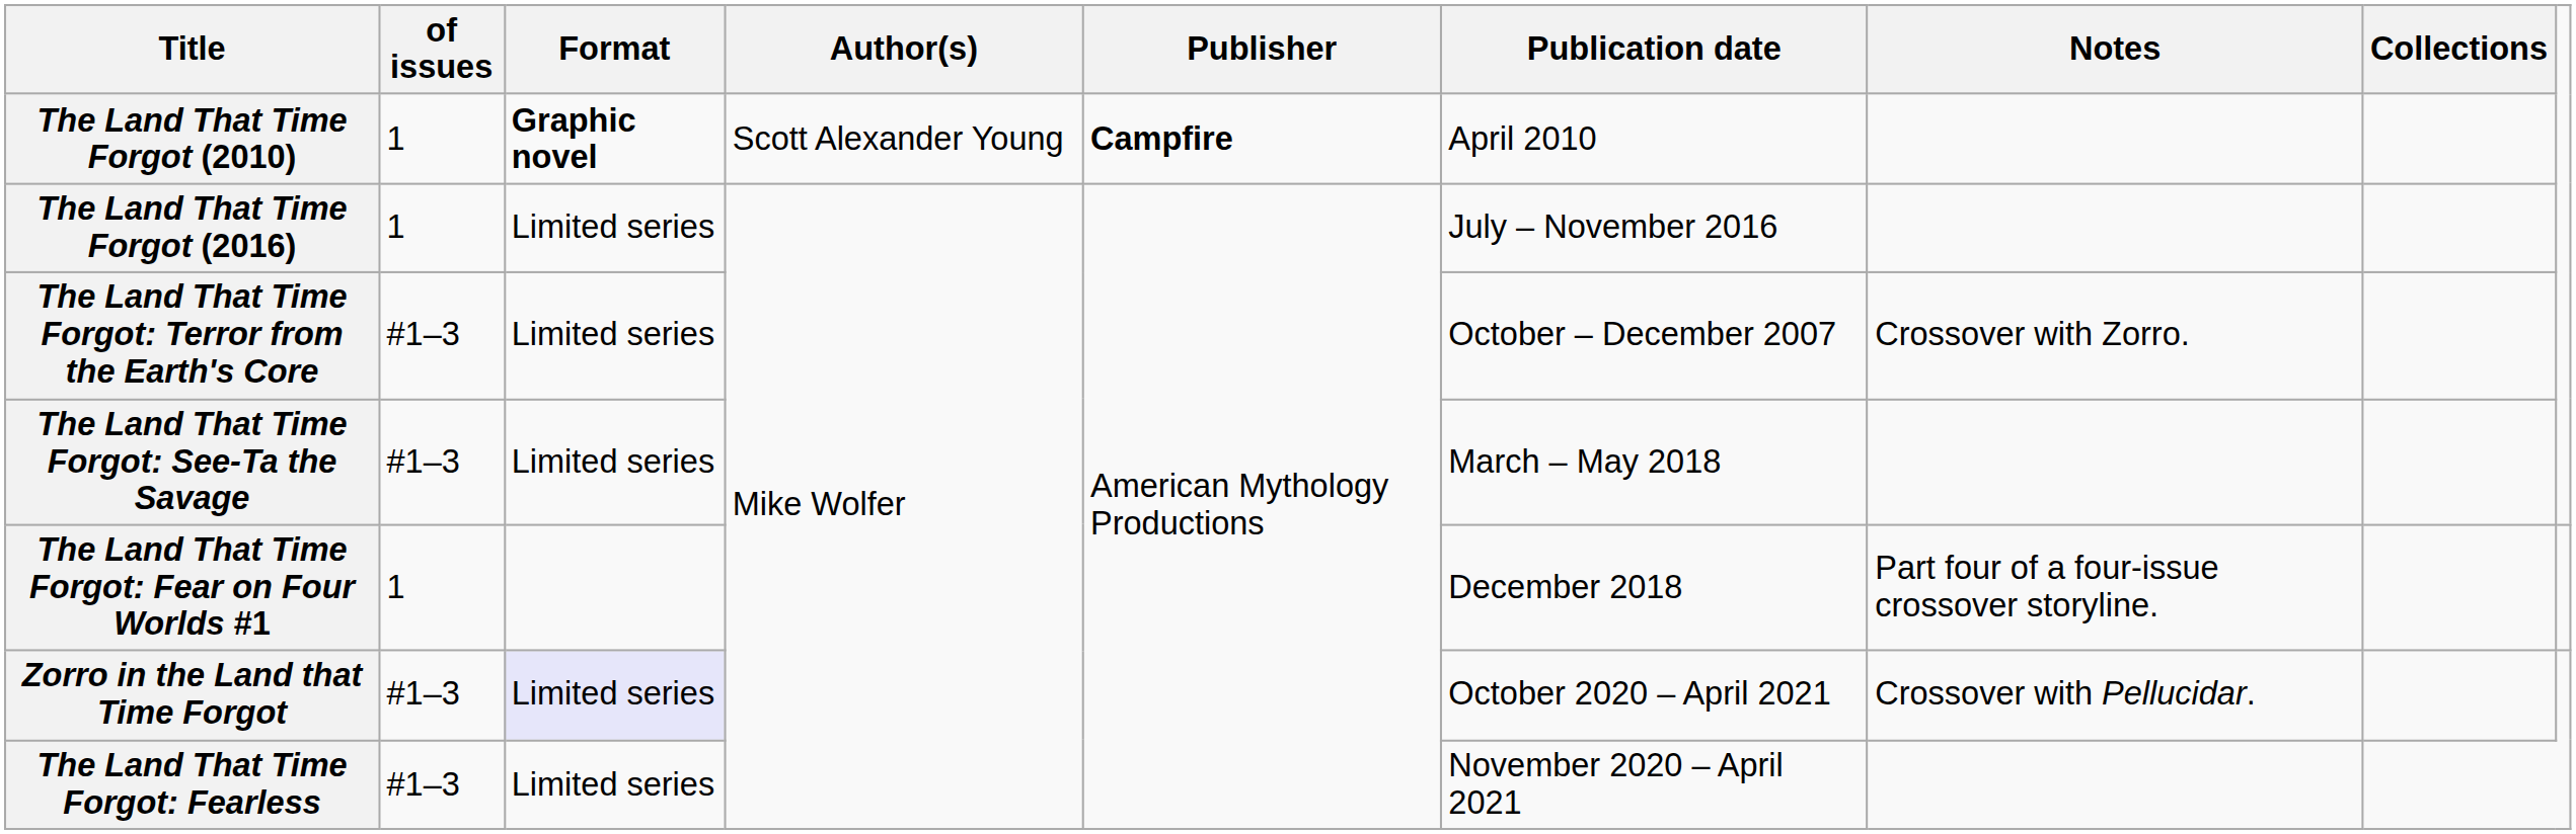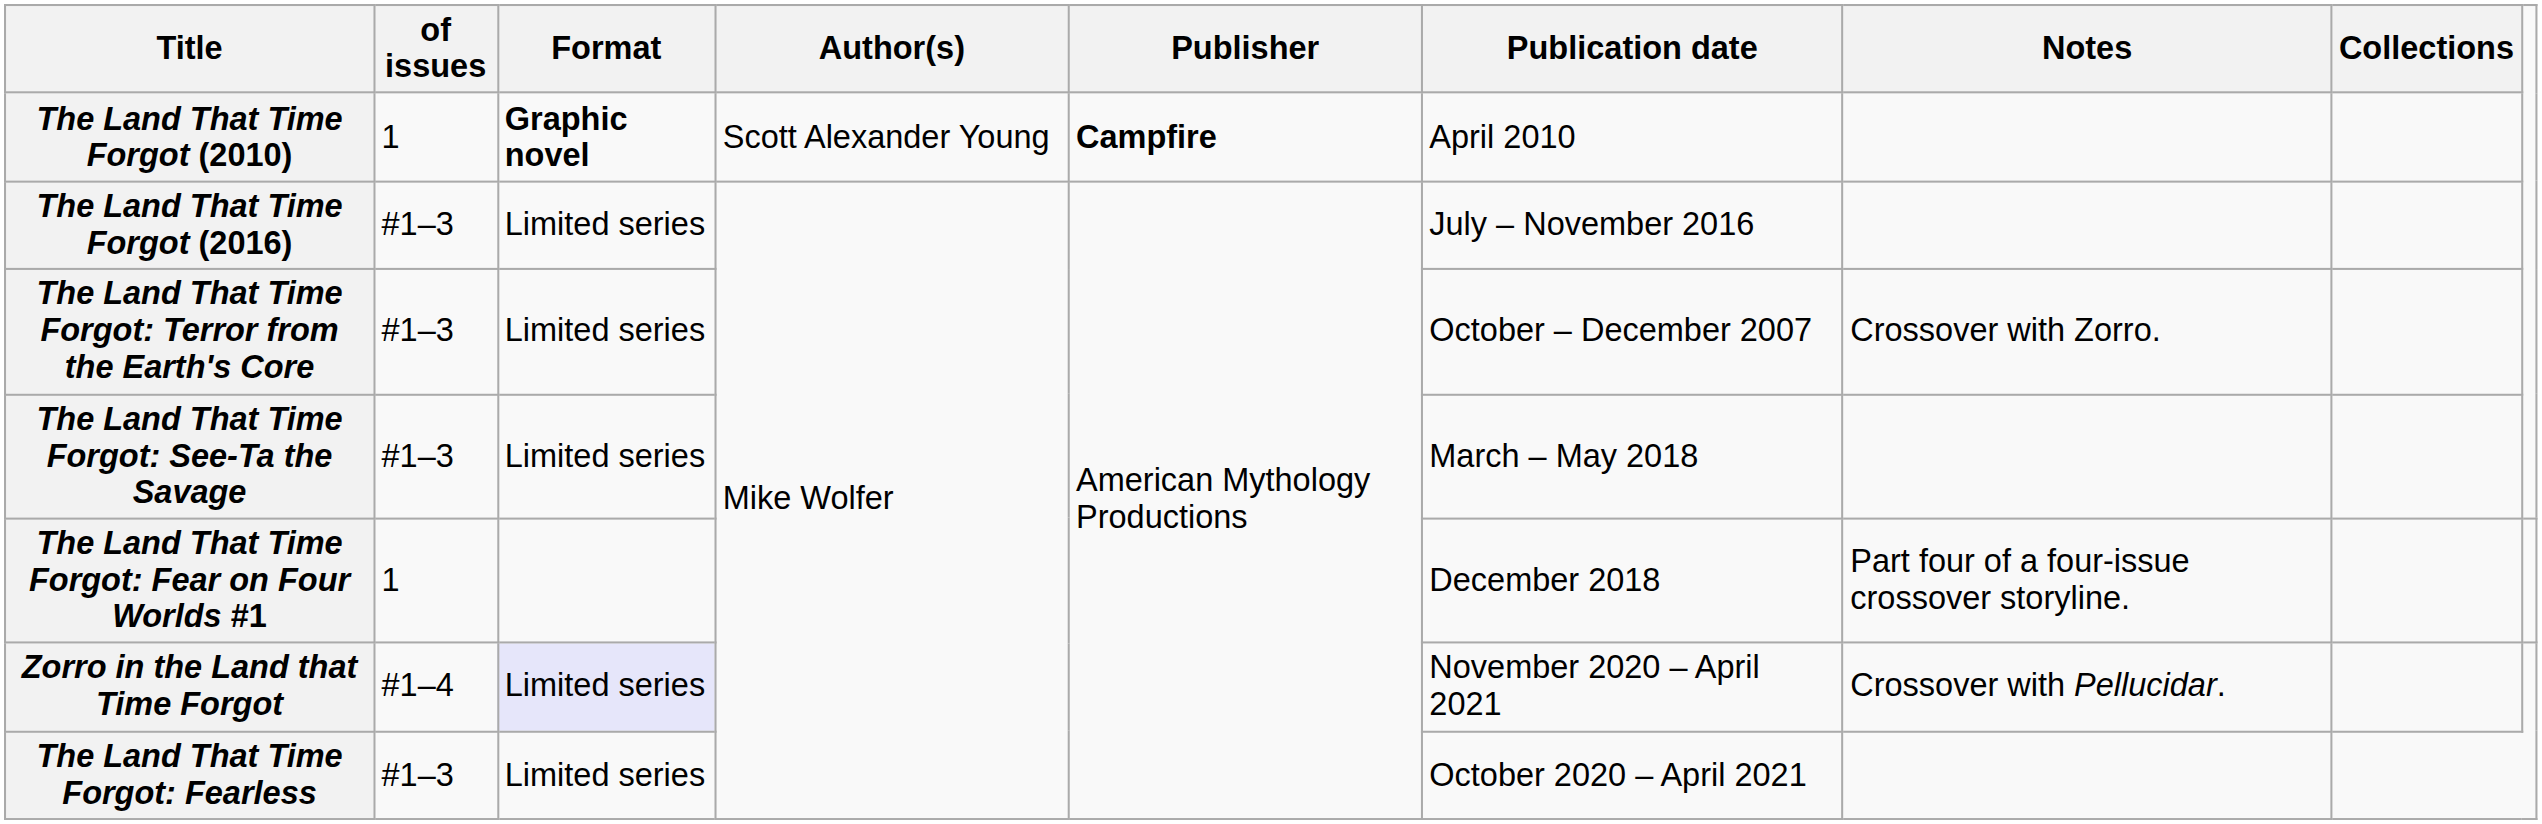 <table class="wikitable">
 <tr>
 <th>Title</th>
 <th style="width:40pt"> of issues</th>
 <th style="width:75pt">Format</th>
 <th style="width:125pt">Author(s)</th>
 <th style="width:125pt">Publisher</th>
 <th style="width:150pt">Publication date</th>
 <th style="width:175pt">Notes</th>
 <th>Collections</th>
 </tr>
 <tr>
 <th><em>The Land That Time Forgot</em> (2010)</th>
 <td>1</td>
 <td><strong>Graphic novel</strong></td>
 <td>Scott Alexander Young</td>
 <td><strong>Campfire</strong></td>
 <td>April 2010</td>
 <td></td>
 <td></td>
 </tr>
 <tr>
 <th><em>The Land That Time Forgot</em> (2016)</th>
-<td>1</td>
+<td>#1–3</td>
 <td>Limited series</td>
 <td rowspan="6">Mike Wolfer</td>
 <td rowspan="6">American Mythology Productions</td>
 <td>July – November 2016</td>
 <td></td>
 <td></td>
 </tr>
 <tr>
 <th><em>The Land That Time Forgot: Terror from the Earth's Core</em></th>
 <td>#1–3</td>
 <td>Limited series</td>
 <td>October – December 2007</td>
 <td>Crossover with Zorro.</td>
 <td></td>
 </tr>
 <tr>
 <th><em>The Land That Time Forgot: See-Ta the Savage</em></th>
 <td>#1–3</td>
 <td>Limited series</td>
 <td>March – May 2018</td>
 <td></td>
 <td></td>
 </tr>
 <tr>
 <th><em>The Land That Time Forgot: Fear on Four Worlds</em> #1</th>
 <td>1</td>
 <td></td>
 <td>December 2018</td>
 <td>Part four of a four-issue crossover storyline.</td>
 <td></td>
 <td></td>
 </tr>
 <tr>
 <th><em>Zorro in the Land that Time Forgot</em></th>
-<td>#1–3</td>
+<td>#1–4</td>
 <td style="background: lavender;">Limited series</td>
-<td>October 2020 – April 2021</td>
+<td>November 2020 – April 2021</td>
 <td>Crossover with <em>Pellucidar</em>.</td>
 <td></td>
 </tr>
 <tr>
 <th><em>The Land That Time Forgot: Fearless</em></th>
 <td>#1–3</td>
 <td>Limited series</td>
-<td>November 2020 – April 2021</td>
+<td>October 2020 – April 2021</td>
 <td></td>
 </tr>
 </table>
